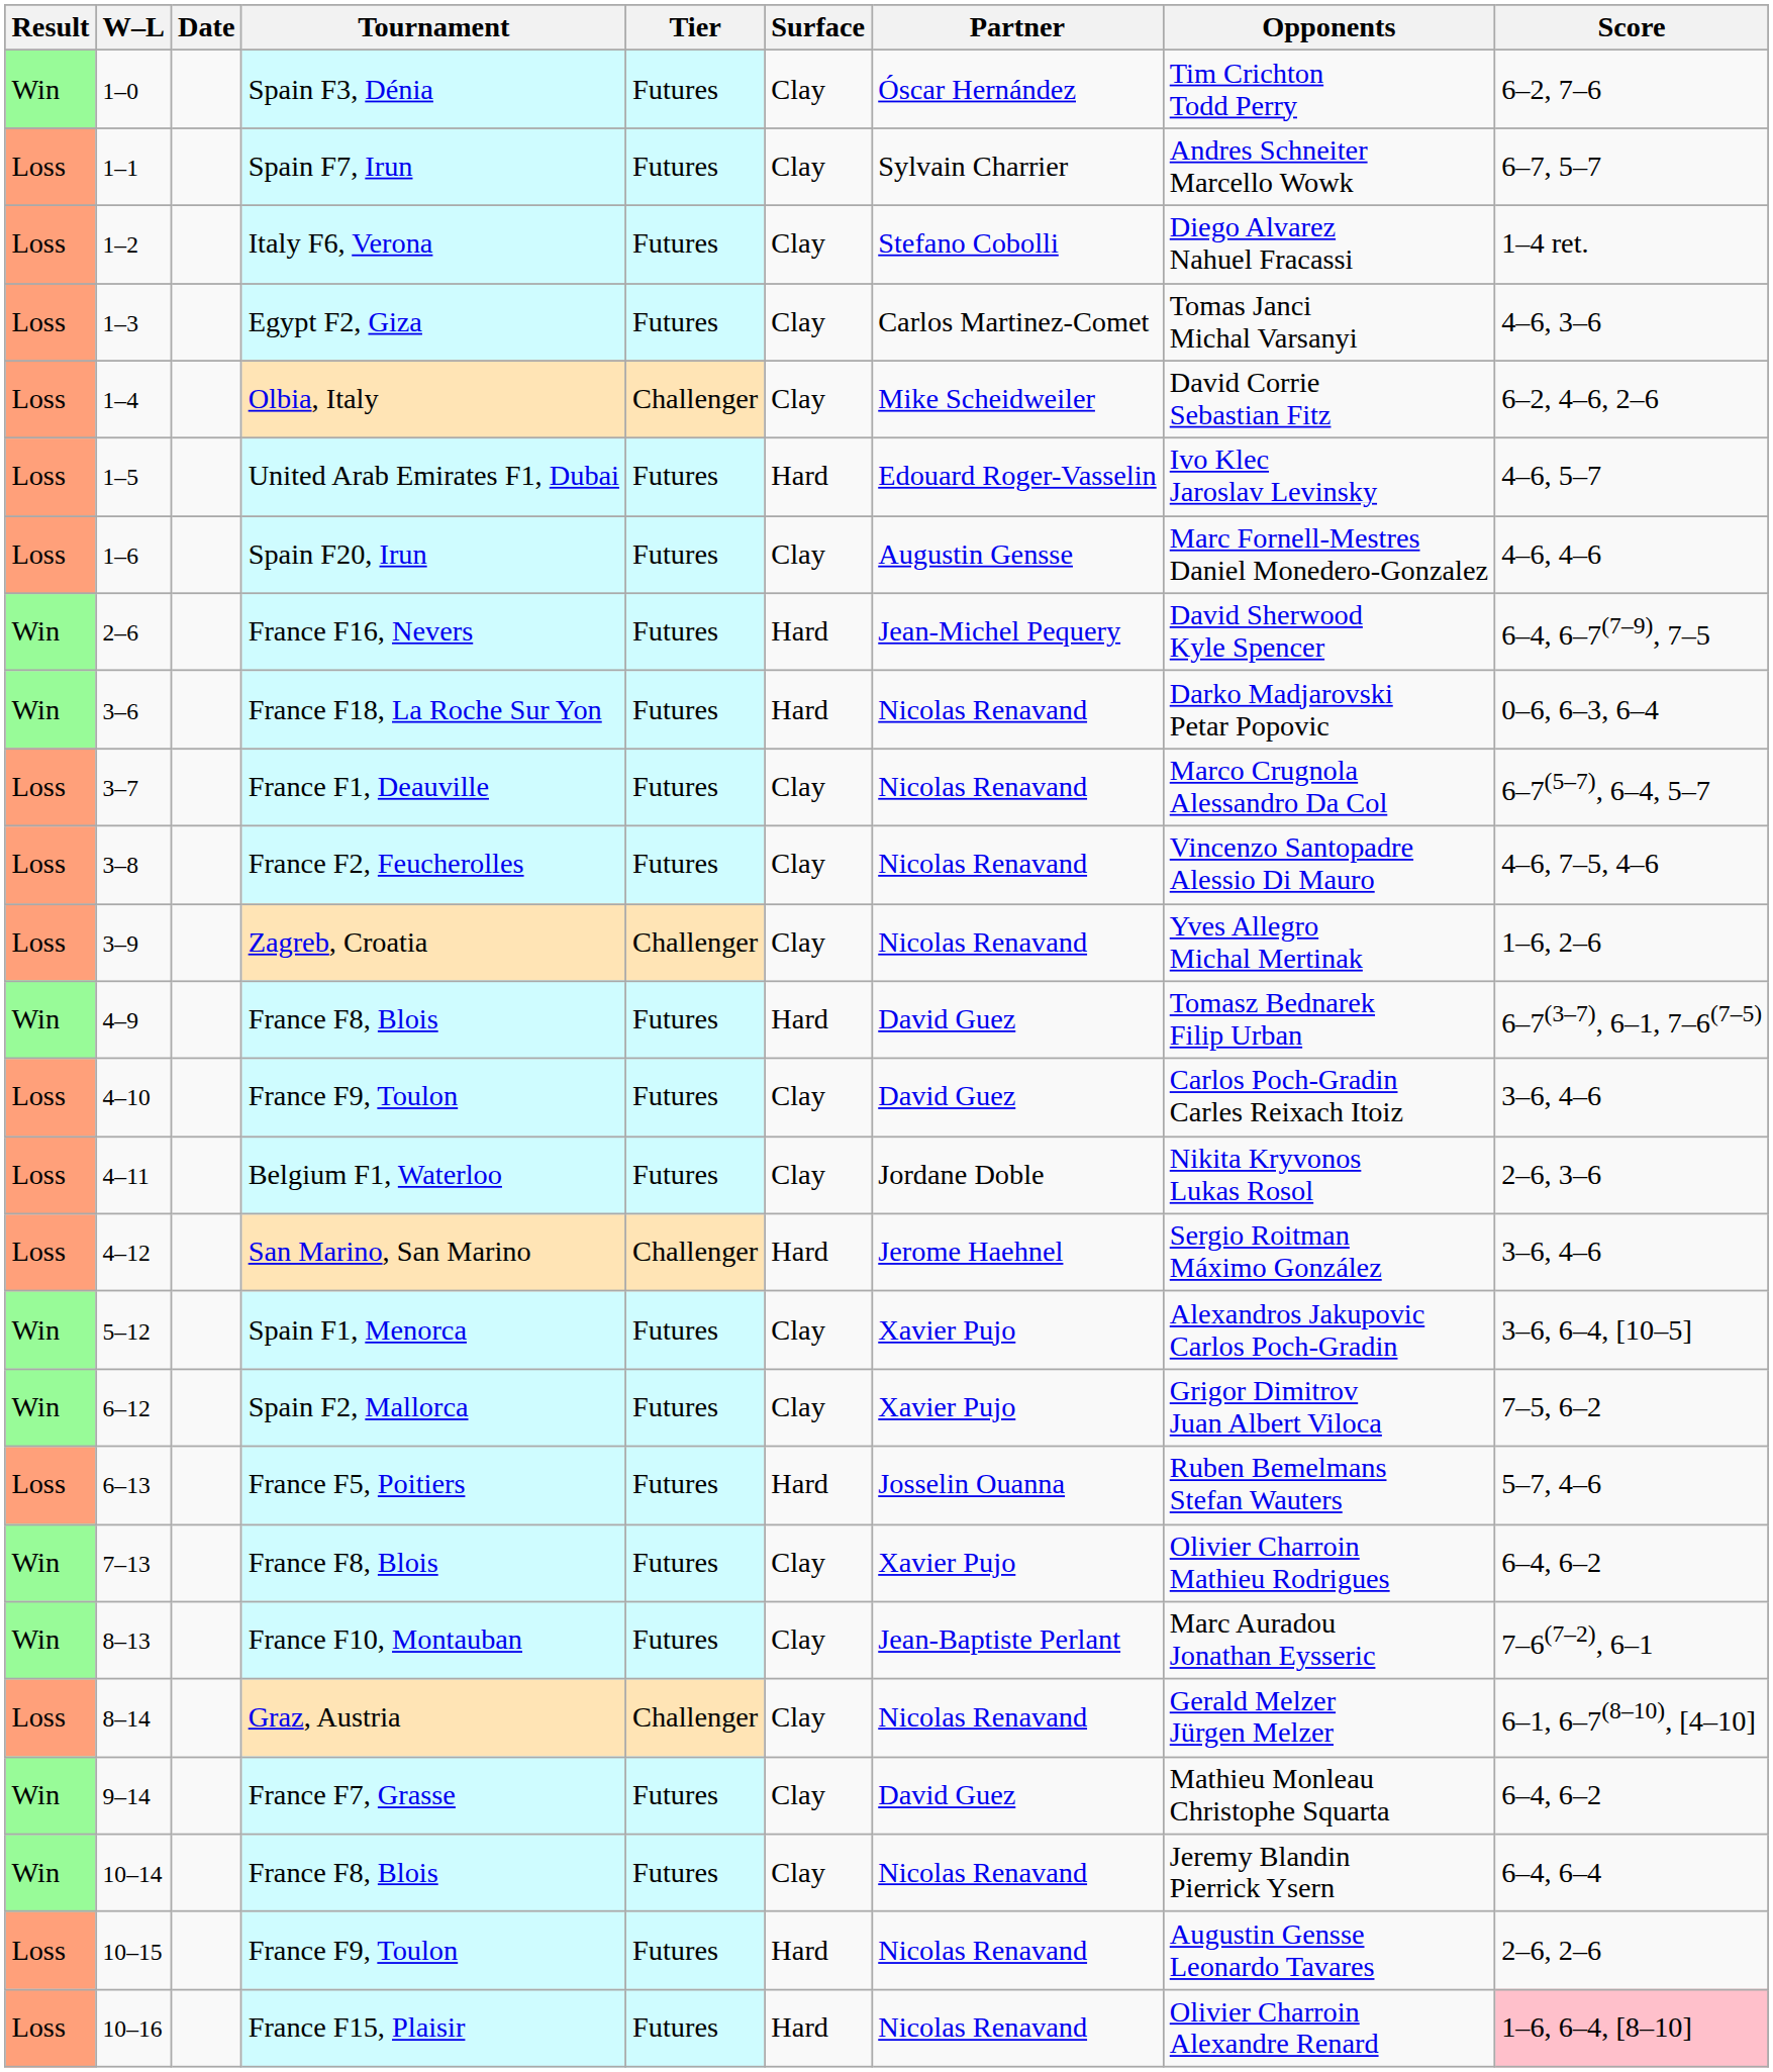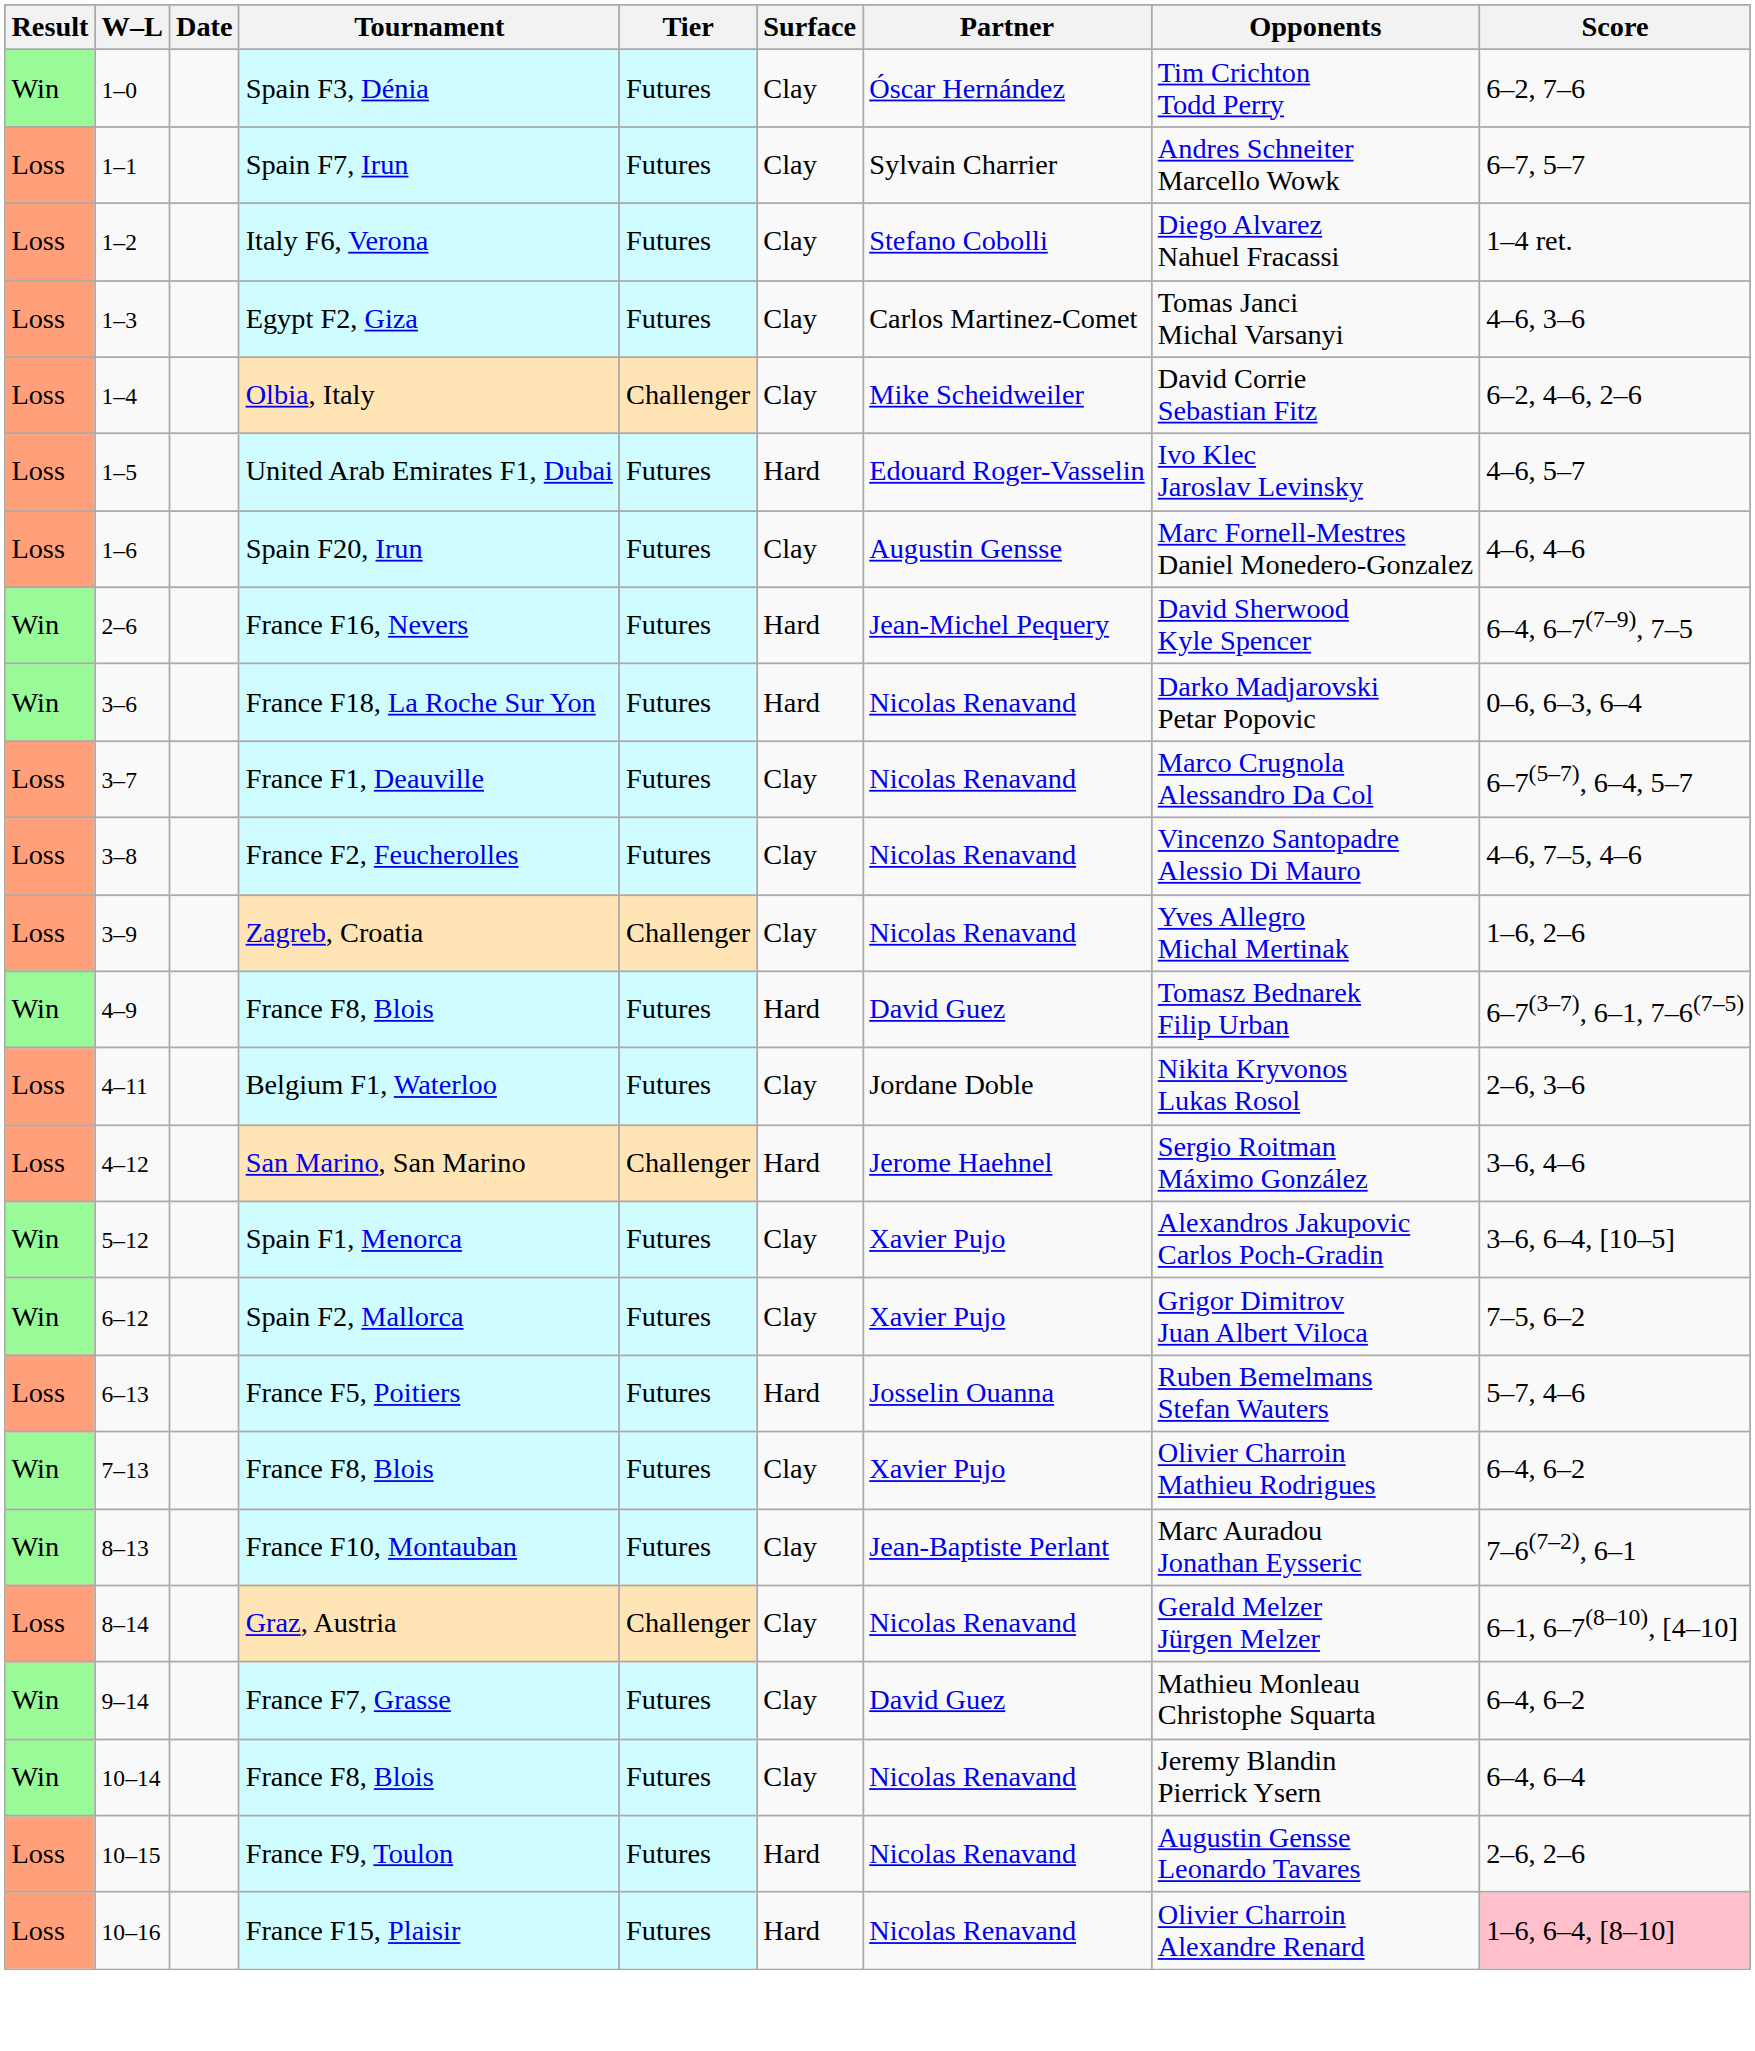 <table class="sortable wikitable">
 <tr>
 <th>Result</th>
 <th class="unsortable">W–L</th>
 <th>Date</th>
 <th>Tournament</th>
 <th>Tier</th>
 <th>Surface</th>
 <th>Partner</th>
 <th>Opponents</th>
 <th class="unsortable">Score</th>
 </tr>
 <tr>
 <td style="background:#98fb98;">Win</td>
 <td><small>1–0</small></td>
 <td></td>
 <td style="background:#cffcff;">Spain F3, <a href='#'>Dénia</a></td>
 <td style="background:#cffcff;">Futures</td>
 <td>Clay</td>
 <td> <a href='#'>Óscar Hernández</a></td>
 <td> <a href='#'>Tim Crichton</a> <br>  <a href='#'>Todd Perry</a></td>
 <td>6–2, 7–6</td>
 </tr>
 <tr>
 <td style="background:#ffa07a;">Loss</td>
 <td><small>1–1</small></td>
 <td></td>
 <td style="background:#cffcff;">Spain F7, <a href='#'>Irun</a></td>
 <td style="background:#cffcff;">Futures</td>
 <td>Clay</td>
 <td> Sylvain Charrier</td>
 <td> <a href='#'>Andres Schneiter</a> <br>  Marcello Wowk</td>
 <td>6–7, 5–7</td>
 </tr>
 <tr>
 <td style="background:#ffa07a;">Loss</td>
 <td><small>1–2</small></td>
 <td></td>
 <td style="background:#cffcff;">Italy F6, <a href='#'>Verona</a></td>
 <td style="background:#cffcff;">Futures</td>
 <td>Clay</td>
 <td> <a href='#'>Stefano Cobolli</a></td>
 <td> <a href='#'>Diego Alvarez</a> <br>  Nahuel Fracassi</td>
 <td>1–4 ret.</td>
 </tr>
 <tr>
 <td style="background:#ffa07a;">Loss</td>
 <td><small>1–3</small></td>
 <td></td>
 <td style="background:#cffcff;">Egypt F2, <a href='#'>Giza</a></td>
 <td style="background:#cffcff;">Futures</td>
 <td>Clay</td>
 <td> Carlos Martinez-Comet</td>
 <td> Tomas Janci <br>  Michal Varsanyi</td>
 <td>4–6, 3–6</td>
 </tr>
 <tr>
 <td style="background:#ffa07a;">Loss</td>
 <td><small>1–4</small></td>
 <td></td>
 <td style="background:moccasin;"><a href='#'>Olbia</a>, Italy</td>
 <td style="background:moccasin;">Challenger</td>
 <td>Clay</td>
 <td> <a href='#'>Mike Scheidweiler</a></td>
 <td> David Corrie <br>  <a href='#'>Sebastian Fitz</a></td>
 <td>6–2, 4–6, 2–6</td>
 </tr>
 <tr>
 <td style="background:#ffa07a;">Loss</td>
 <td><small>1–5</small></td>
 <td></td>
 <td style="background:#cffcff;">United Arab Emirates F1, <a href='#'>Dubai</a></td>
 <td style="background:#cffcff;">Futures</td>
 <td>Hard</td>
 <td> <a href='#'>Edouard Roger-Vasselin</a></td>
 <td> <a href='#'>Ivo Klec</a> <br>  <a href='#'>Jaroslav Levinsky</a></td>
 <td>4–6, 5–7</td>
 </tr>
 <tr>
 <td style="background:#ffa07a;">Loss</td>
 <td><small>1–6</small></td>
 <td></td>
 <td style="background:#cffcff;">Spain F20, <a href='#'>Irun</a></td>
 <td style="background:#cffcff;">Futures</td>
 <td>Clay</td>
 <td> <a href='#'>Augustin Gensse</a></td>
 <td> <a href='#'>Marc Fornell-Mestres</a> <br>  Daniel Monedero-Gonzalez</td>
 <td>4–6, 4–6</td>
 </tr>
 <tr>
 <td style="background:#98fb98;">Win</td>
 <td><small>2–6</small></td>
 <td></td>
 <td style="background:#cffcff;">France F16, <a href='#'>Nevers</a></td>
 <td style="background:#cffcff;">Futures</td>
 <td>Hard</td>
 <td> <a href='#'>Jean-Michel Pequery</a></td>
 <td> <a href='#'>David Sherwood</a> <br>  <a href='#'>Kyle Spencer</a></td>
 <td>6–4, 6–7<sup>(7–9)</sup>, 7–5</td>
 </tr>
 <tr>
 <td style="background:#98fb98;">Win</td>
 <td><small>3–6</small></td>
 <td></td>
 <td style="background:#cffcff;">France F18, <a href='#'>La Roche Sur Yon</a></td>
 <td style="background:#cffcff;">Futures</td>
 <td>Hard</td>
 <td> <a href='#'>Nicolas Renavand</a></td>
 <td> <a href='#'>Darko Madjarovski</a> <br>  Petar Popovic</td>
 <td>0–6, 6–3, 6–4</td>
 </tr>
 <tr>
 <td style="background:#ffa07a;">Loss</td>
 <td><small>3–7</small></td>
 <td></td>
 <td style="background:#cffcff;">France F1, <a href='#'>Deauville</a></td>
 <td style="background:#cffcff;">Futures</td>
 <td>Clay</td>
 <td> <a href='#'>Nicolas Renavand</a></td>
 <td> <a href='#'>Marco Crugnola</a> <br>  <a href='#'>Alessandro Da Col</a></td>
 <td>6–7<sup>(5–7)</sup>, 6–4, 5–7</td>
 </tr>
 <tr>
 <td style="background:#ffa07a;">Loss</td>
 <td><small>3–8</small></td>
 <td></td>
 <td style="background:#cffcff;">France F2, <a href='#'>Feucherolles</a></td>
 <td style="background:#cffcff;">Futures</td>
 <td>Clay</td>
 <td> <a href='#'>Nicolas Renavand</a></td>
 <td> <a href='#'>Vincenzo Santopadre</a> <br>  <a href='#'>Alessio Di Mauro</a></td>
 <td>4–6, 7–5, 4–6</td>
 </tr>
 <tr>
 <td style="background:#ffa07a;">Loss</td>
 <td><small>3–9</small></td>
 <td></td>
 <td style="background:moccasin;"><a href='#'>Zagreb</a>, Croatia</td>
 <td style="background:moccasin;">Challenger</td>
 <td>Clay</td>
 <td> <a href='#'>Nicolas Renavand</a></td>
 <td> <a href='#'>Yves Allegro</a> <br>  <a href='#'>Michal Mertinak</a></td>
 <td>1–6, 2–6</td>
 </tr>
 <tr>
 <td style="background:#98fb98;">Win</td>
 <td><small>4–9</small></td>
 <td></td>
 <td style="background:#cffcff;">France F8, <a href='#'>Blois</a></td>
 <td style="background:#cffcff;">Futures</td>
 <td>Hard</td>
 <td> <a href='#'>David Guez</a></td>
 <td> <a href='#'>Tomasz Bednarek</a> <br>  <a href='#'>Filip Urban</a></td>
 <td>6–7<sup>(3–7)</sup>, 6–1, 7–6<sup>(7–5)</sup></td>
 </tr>
 <tr>
 <td style="background:#ffa07a;">Loss</td>
-<td><small>4–10</small></td>
-<td></td>
-<td style="background:#cffcff;">France F9, <a href='#'>Toulon</a></td>
-<td style="background:#cffcff;">Futures</td>
-<td>Clay</td>
-<td> <a href='#'>David Guez</a></td>
-<td> <a href='#'>Carlos Poch-Gradin</a> <br>  Carles Reixach Itoiz</td>
-<td>3–6, 4–6</td>
-</tr>
-<tr>
-<td style="background:#ffa07a;">Loss</td>
 <td><small>4–11</small></td>
 <td></td>
 <td style="background:#cffcff;">Belgium F1, <a href='#'>Waterloo</a></td>
 <td style="background:#cffcff;">Futures</td>
 <td>Clay</td>
 <td> Jordane Doble</td>
 <td> <a href='#'>Nikita Kryvonos</a> <br>  <a href='#'>Lukas Rosol</a></td>
 <td>2–6, 3–6</td>
 </tr>
 <tr>
 <td style="background:#ffa07a;">Loss</td>
 <td><small>4–12</small></td>
 <td></td>
 <td style="background:moccasin;"><a href='#'>San Marino</a>, San Marino</td>
 <td style="background:moccasin;">Challenger</td>
 <td>Hard</td>
 <td> <a href='#'>Jerome Haehnel</a></td>
 <td> <a href='#'>Sergio Roitman</a> <br>  <a href='#'>Máximo González</a></td>
 <td>3–6, 4–6</td>
 </tr>
 <tr>
 <td style="background:#98fb98;">Win</td>
 <td><small>5–12</small></td>
 <td></td>
 <td style="background:#cffcff;">Spain F1, <a href='#'>Menorca</a></td>
 <td style="background:#cffcff;">Futures</td>
 <td>Clay</td>
 <td> <a href='#'>Xavier Pujo</a></td>
 <td> <a href='#'>Alexandros Jakupovic</a> <br>  <a href='#'>Carlos Poch-Gradin</a></td>
 <td>3–6, 6–4, [10–5]</td>
 </tr>
 <tr>
 <td style="background:#98fb98;">Win</td>
 <td><small>6–12</small></td>
 <td></td>
 <td style="background:#cffcff;">Spain F2, <a href='#'>Mallorca</a></td>
 <td style="background:#cffcff;">Futures</td>
 <td>Clay</td>
 <td> <a href='#'>Xavier Pujo</a></td>
 <td> <a href='#'>Grigor Dimitrov</a> <br>  <a href='#'>Juan Albert Viloca</a></td>
 <td>7–5, 6–2</td>
 </tr>
 <tr>
 <td style="background:#ffa07a;">Loss</td>
 <td><small>6–13</small></td>
 <td></td>
 <td style="background:#cffcff;">France F5, <a href='#'>Poitiers</a></td>
 <td style="background:#cffcff;">Futures</td>
 <td>Hard</td>
 <td> <a href='#'>Josselin Ouanna</a></td>
 <td> <a href='#'>Ruben Bemelmans</a> <br>  <a href='#'>Stefan Wauters</a></td>
 <td>5–7, 4–6</td>
 </tr>
 <tr>
 <td style="background:#98fb98;">Win</td>
 <td><small>7–13</small></td>
 <td></td>
 <td style="background:#cffcff;">France F8, <a href='#'>Blois</a></td>
 <td style="background:#cffcff;">Futures</td>
 <td>Clay</td>
 <td> <a href='#'>Xavier Pujo</a></td>
 <td> <a href='#'>Olivier Charroin</a> <br>  <a href='#'>Mathieu Rodrigues</a></td>
 <td>6–4, 6–2</td>
 </tr>
 <tr>
 <td style="background:#98fb98;">Win</td>
 <td><small>8–13</small></td>
 <td></td>
 <td style="background:#cffcff;">France F10, <a href='#'>Montauban</a></td>
 <td style="background:#cffcff;">Futures</td>
 <td>Clay</td>
 <td> <a href='#'>Jean-Baptiste Perlant</a></td>
 <td> Marc Auradou <br>  <a href='#'>Jonathan Eysseric</a></td>
 <td>7–6<sup>(7–2)</sup>, 6–1</td>
 </tr>
 <tr>
 <td style="background:#ffa07a;">Loss</td>
 <td><small>8–14</small></td>
 <td></td>
 <td style="background:moccasin;"><a href='#'>Graz</a>, Austria</td>
 <td style="background:moccasin;">Challenger</td>
 <td>Clay</td>
 <td> <a href='#'>Nicolas Renavand</a></td>
 <td> <a href='#'>Gerald Melzer</a> <br>  <a href='#'>Jürgen Melzer</a></td>
 <td>6–1, 6–7<sup>(8–10)</sup>, [4–10]</td>
 </tr>
 <tr>
 <td style="background:#98fb98;">Win</td>
 <td><small>9–14</small></td>
 <td></td>
 <td style="background:#cffcff;">France F7, <a href='#'>Grasse</a></td>
 <td style="background:#cffcff;">Futures</td>
 <td>Clay</td>
 <td> <a href='#'>David Guez</a></td>
 <td> Mathieu Monleau <br>  Christophe Squarta</td>
 <td>6–4, 6–2</td>
 </tr>
 <tr>
 <td style="background:#98fb98;">Win</td>
 <td><small>10–14</small></td>
 <td></td>
 <td style="background:#cffcff;">France F8, <a href='#'>Blois</a></td>
 <td style="background:#cffcff;">Futures</td>
 <td>Clay</td>
 <td> <a href='#'>Nicolas Renavand</a></td>
 <td> Jeremy Blandin <br>  Pierrick Ysern</td>
 <td>6–4, 6–4</td>
 </tr>
 <tr>
 <td style="background:#ffa07a;">Loss</td>
 <td><small>10–15</small></td>
 <td></td>
 <td style="background:#cffcff;">France F9, <a href='#'>Toulon</a></td>
 <td style="background:#cffcff;">Futures</td>
 <td>Hard</td>
 <td> <a href='#'>Nicolas Renavand</a></td>
 <td> <a href='#'>Augustin Gensse</a> <br>  <a href='#'>Leonardo Tavares</a></td>
 <td>2–6, 2–6</td>
 </tr>
 <tr>
 <td style="background:#ffa07a;">Loss</td>
 <td><small>10–16</small></td>
 <td></td>
 <td style="background:#cffcff;">France F15, <a href='#'>Plaisir</a></td>
 <td style="background:#cffcff;">Futures</td>
 <td>Hard</td>
 <td> <a href='#'>Nicolas Renavand</a></td>
 <td> <a href='#'>Olivier Charroin</a> <br>  <a href='#'>Alexandre Renard</a></td>
 <td style="background: pink;">1–6, 6–4, [8–10]</td>
 </tr>
 </table>
